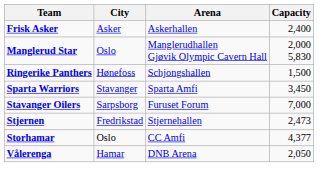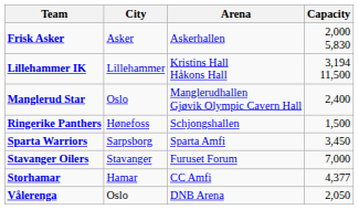 <table class="wikitable sortable">
 <tr>
 <th>Team</th>
 <th>City</th>
 <th>Arena</th>
 <th>Capacity</th>
 </tr>
 <tr>
 <td><strong><a href='#'>Frisk Asker</a></strong></td>
 <td><a href='#'>Asker</a></td>
 <td><a href='#'>Askerhallen</a></td>
-<td align="right">2,400</td>
+<td align="right">2,000<br> 5,830</td>
+</tr>
+<tr>
+<td><strong><a href='#'>Lillehammer IK</a></strong></td>
+<td><a href='#'>Lillehammer</a></td>
+<td><a href='#'>Kristins Hall</a><br> <a href='#'>Håkons Hall</a></td>
+<td align="right">3,194<br> 11,500</td>
 </tr>
 <tr>
 <td><strong><a href='#'>Manglerud Star</a></strong></td>
 <td><a href='#'>Oslo</a></td>
 <td><a href='#'>Manglerudhallen</a><br> <a href='#'>Gjøvik Olympic Cavern Hall</a></td>
-<td align="right">2,000<br> 5,830</td>
+<td align="right">2,400</td>
 </tr>
 <tr>
 <td><strong><a href='#'>Ringerike Panthers</a></strong></td>
 <td><a href='#'>Hønefoss</a></td>
 <td><a href='#'>Schjongshallen</a></td>
 <td align="right">1,500</td>
 </tr>
 <tr>
 <td><strong><a href='#'>Sparta Warriors</a></strong></td>
-<td><a href='#'>Stavanger</a></td>
+<td><a href='#'>Sarpsborg</a></td>
 <td><a href='#'>Sparta Amfi</a></td>
 <td align="right">3,450</td>
 </tr>
 <tr>
 <td><strong><a href='#'>Stavanger Oilers</a></strong></td>
-<td><a href='#'>Sarpsborg</a></td>
+<td><a href='#'>Stavanger</a></td>
 <td><a href='#'>Furuset Forum</a></td>
 <td align="right">7,000</td>
 </tr>
 <tr>
-<td><strong><a href='#'>Stjernen</a></strong></td>
-<td><a href='#'>Fredrikstad</a></td>
-<td><a href='#'>Stjernehallen</a></td>
-<td align="right">2,473</td>
-</tr>
-<tr>
 <td><strong><a href='#'>Storhamar</a></strong></td>
-<td>Oslo</td>
+<td><a href='#'>Hamar</a></td>
 <td><a href='#'>CC Amfi</a></td>
 <td align="right">4,377</td>
 </tr>
 <tr>
 <td><strong><a href='#'>Vålerenga</a></strong></td>
-<td><a href='#'>Hamar</a></td>
+<td>Oslo</td>
 <td><a href='#'>DNB Arena</a></td>
 <td align="right">2,050</td>
 </tr>
 </table>
